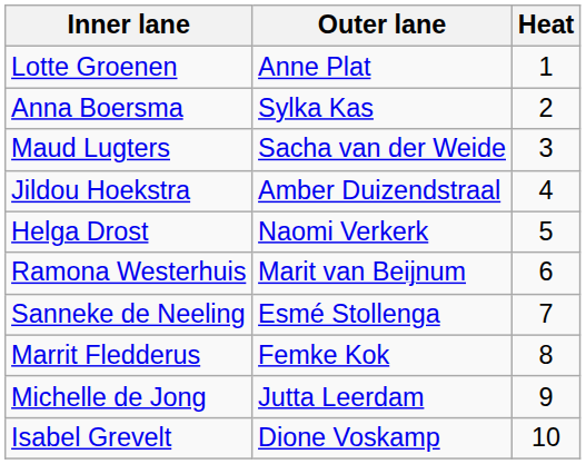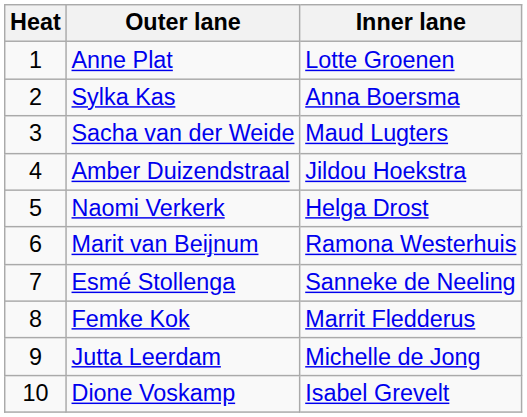 <table class="wikitable">
 <tr>
+<th>Heat</th>
+<th>Outer lane</th>
 <th>Inner lane</th>
-<th>Outer lane</th>
-<th>Heat</th>
 </tr>
 <tr>
+<td align="center">1</td>
+<td><a href='#'>Anne Plat</a></td>
 <td><a href='#'>Lotte Groenen</a></td>
-<td><a href='#'>Anne Plat</a></td>
-<td align="center">1</td>
 </tr>
 <tr>
+<td align="center">2</td>
+<td><a href='#'>Sylka Kas</a></td>
 <td><a href='#'>Anna Boersma</a></td>
-<td><a href='#'>Sylka Kas</a></td>
-<td align="center">2</td>
 </tr>
 <tr>
+<td align="center">3</td>
+<td><a href='#'>Sacha van der Weide</a></td>
 <td><a href='#'>Maud Lugters</a></td>
-<td><a href='#'>Sacha van der Weide</a></td>
-<td align="center">3</td>
 </tr>
 <tr>
+<td align="center">4</td>
+<td><a href='#'>Amber Duizendstraal</a></td>
 <td><a href='#'>Jildou Hoekstra</a></td>
-<td><a href='#'>Amber Duizendstraal</a></td>
-<td align="center">4</td>
 </tr>
 <tr>
+<td align="center">5</td>
+<td><a href='#'>Naomi Verkerk</a></td>
 <td><a href='#'>Helga Drost</a></td>
-<td><a href='#'>Naomi Verkerk</a></td>
-<td align="center">5</td>
 </tr>
 <tr>
+<td align="center">6</td>
+<td><a href='#'>Marit van Beijnum</a></td>
 <td><a href='#'>Ramona Westerhuis</a></td>
-<td><a href='#'>Marit van Beijnum</a></td>
-<td align="center">6</td>
 </tr>
 <tr>
+<td align="center">7</td>
+<td><a href='#'>Esmé Stollenga</a></td>
 <td><a href='#'>Sanneke de Neeling</a></td>
-<td><a href='#'>Esmé Stollenga</a></td>
-<td align="center">7</td>
 </tr>
 <tr>
+<td align="center">8</td>
+<td><a href='#'>Femke Kok</a></td>
 <td><a href='#'>Marrit Fledderus</a></td>
-<td><a href='#'>Femke Kok</a></td>
-<td align="center">8</td>
 </tr>
 <tr>
+<td align="center">9</td>
+<td><a href='#'>Jutta Leerdam</a></td>
 <td><a href='#'>Michelle de Jong</a></td>
-<td><a href='#'>Jutta Leerdam</a></td>
-<td align="center">9</td>
 </tr>
 <tr>
+<td align="center">10</td>
+<td><a href='#'>Dione Voskamp</a></td>
 <td><a href='#'>Isabel Grevelt</a></td>
-<td><a href='#'>Dione Voskamp</a></td>
-<td align="center">10</td>
 </tr>
 </table>
